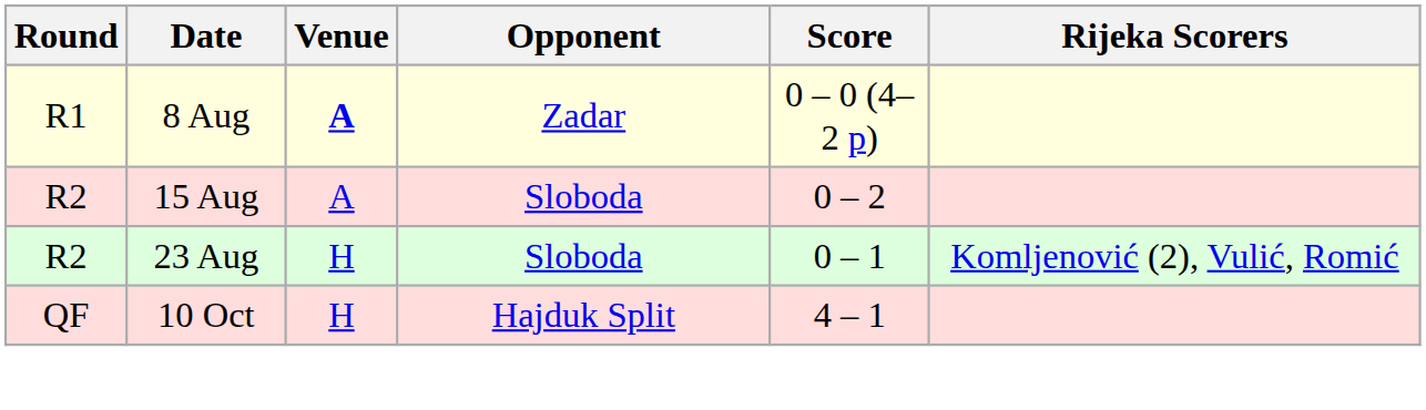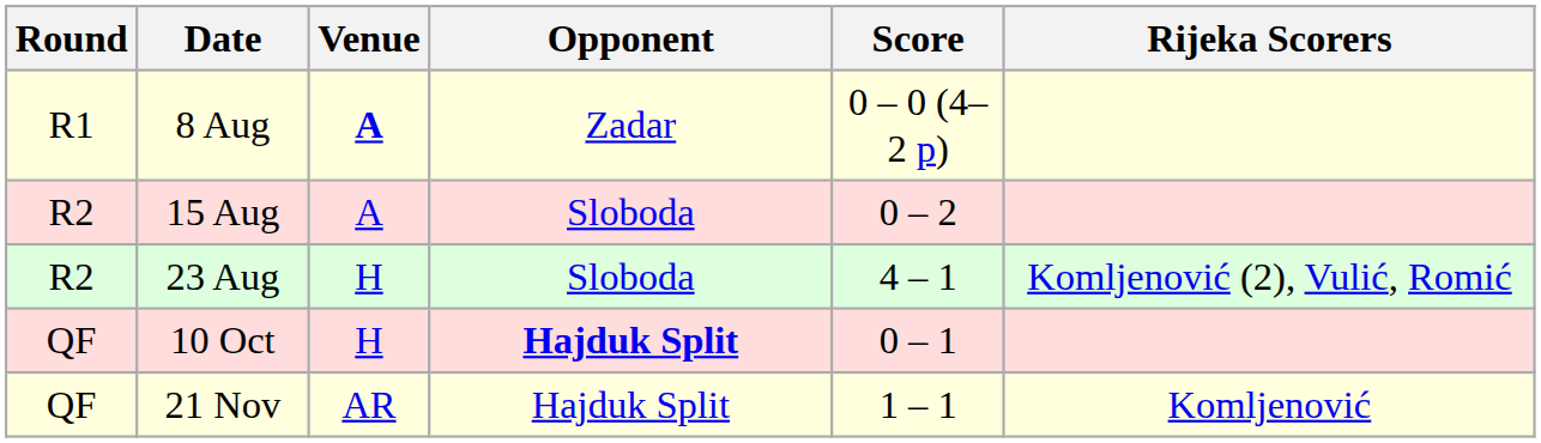 <table class="wikitable sortable" style="text-align: center; font-size:95%;">
 <tr>
 <th width="30">Round</th>
 <th width="60">Date</th>
 <th width="20">Venue</th>
 <th width="150">Opponent</th>
 <th width="60">Score</th>
 <th width="200">Rijeka Scorers</th>
 </tr>
 <tr bgcolor="#ffffdd">
 <td>R1</td>
 <td>8 Aug</td>
 <td><strong><a href='#'>A</a></strong></td>
 <td><a href='#'>Zadar</a></td>
 <td>0 – 0 (4–2 <a href='#'>p</a>)</td>
 <td></td>
 </tr>
 <tr bgcolor="#ffdddd">
 <td>R2</td>
 <td>15 Aug</td>
 <td><a href='#'>A</a></td>
 <td><a href='#'>Sloboda</a></td>
 <td>0 – 2</td>
 <td></td>
 </tr>
 <tr bgcolor="#ddffdd">
 <td>R2</td>
 <td>23 Aug</td>
 <td><a href='#'>H</a></td>
 <td><a href='#'>Sloboda</a></td>
-<td>0 – 1</td>
+<td>4 – 1</td>
 <td><a href='#'>Komljenović</a> (2), <a href='#'>Vulić</a>, <a href='#'>Romić</a></td>
 </tr>
 <tr bgcolor="#ffdddd">
 <td>QF</td>
 <td>10 Oct</td>
 <td><a href='#'>H</a></td>
-<td><a href='#'>Hajduk Split</a></td>
-<td>4 – 1</td>
+<td><strong><a href='#'>Hajduk Split</a></strong></td>
+<td>0 – 1</td>
 <td></td>
 </tr>
+<tr bgcolor="#ffffdd">
+<td>QF</td>
+<td>21 Nov</td>
+<td><a href='#'>AR</a></td>
+<td><a href='#'>Hajduk Split</a></td>
+<td>1 – 1</td>
+<td><a href='#'>Komljenović</a></td>
+</tr>
 </table>
